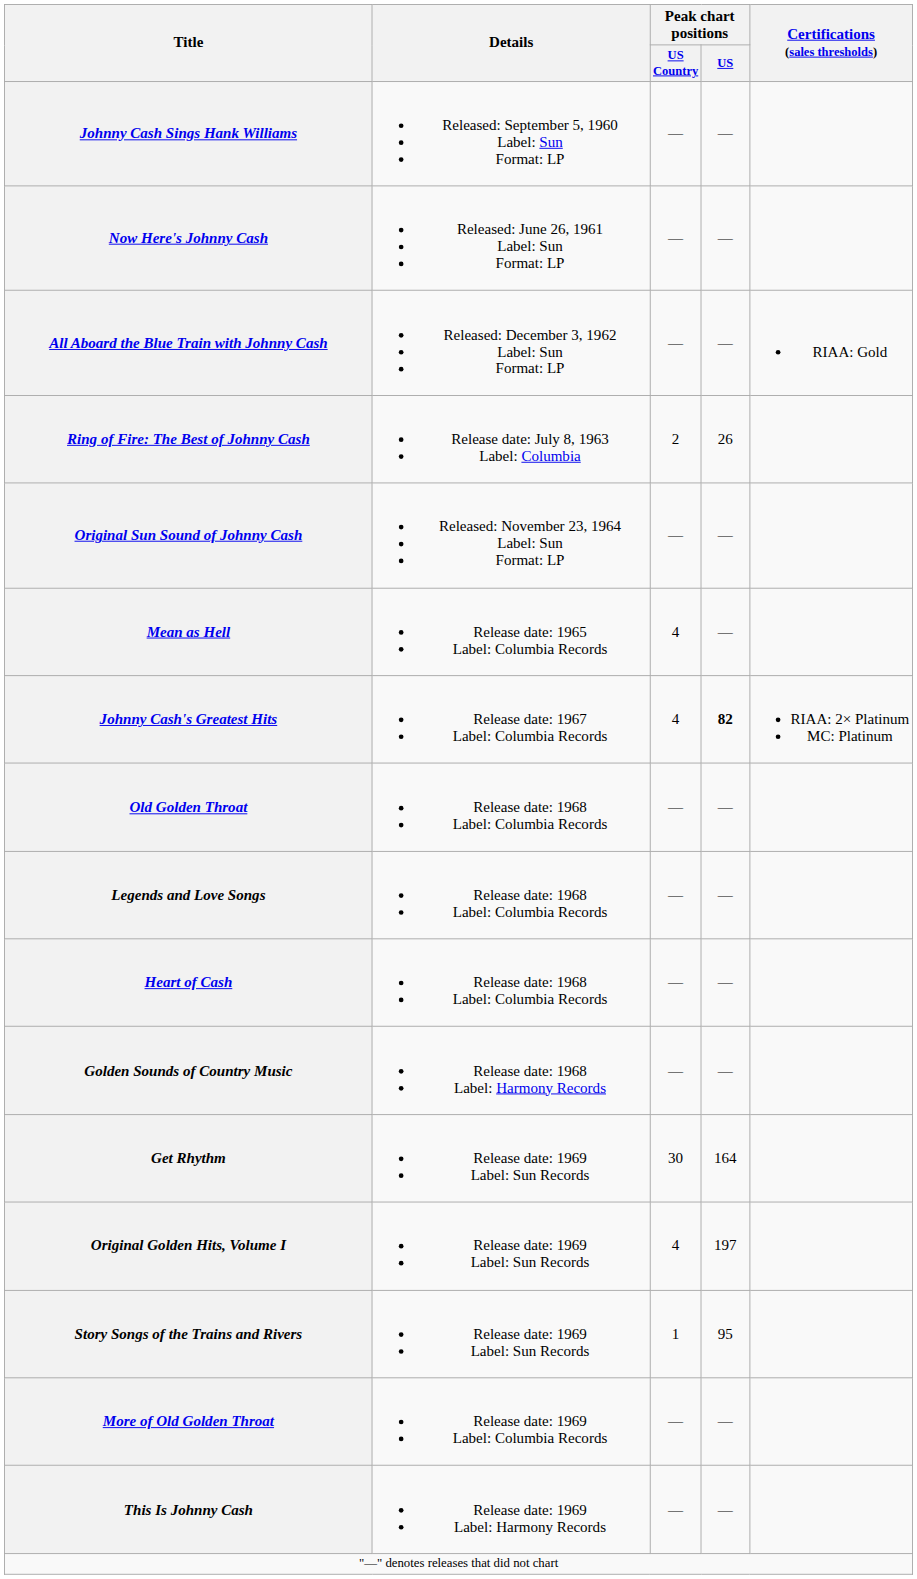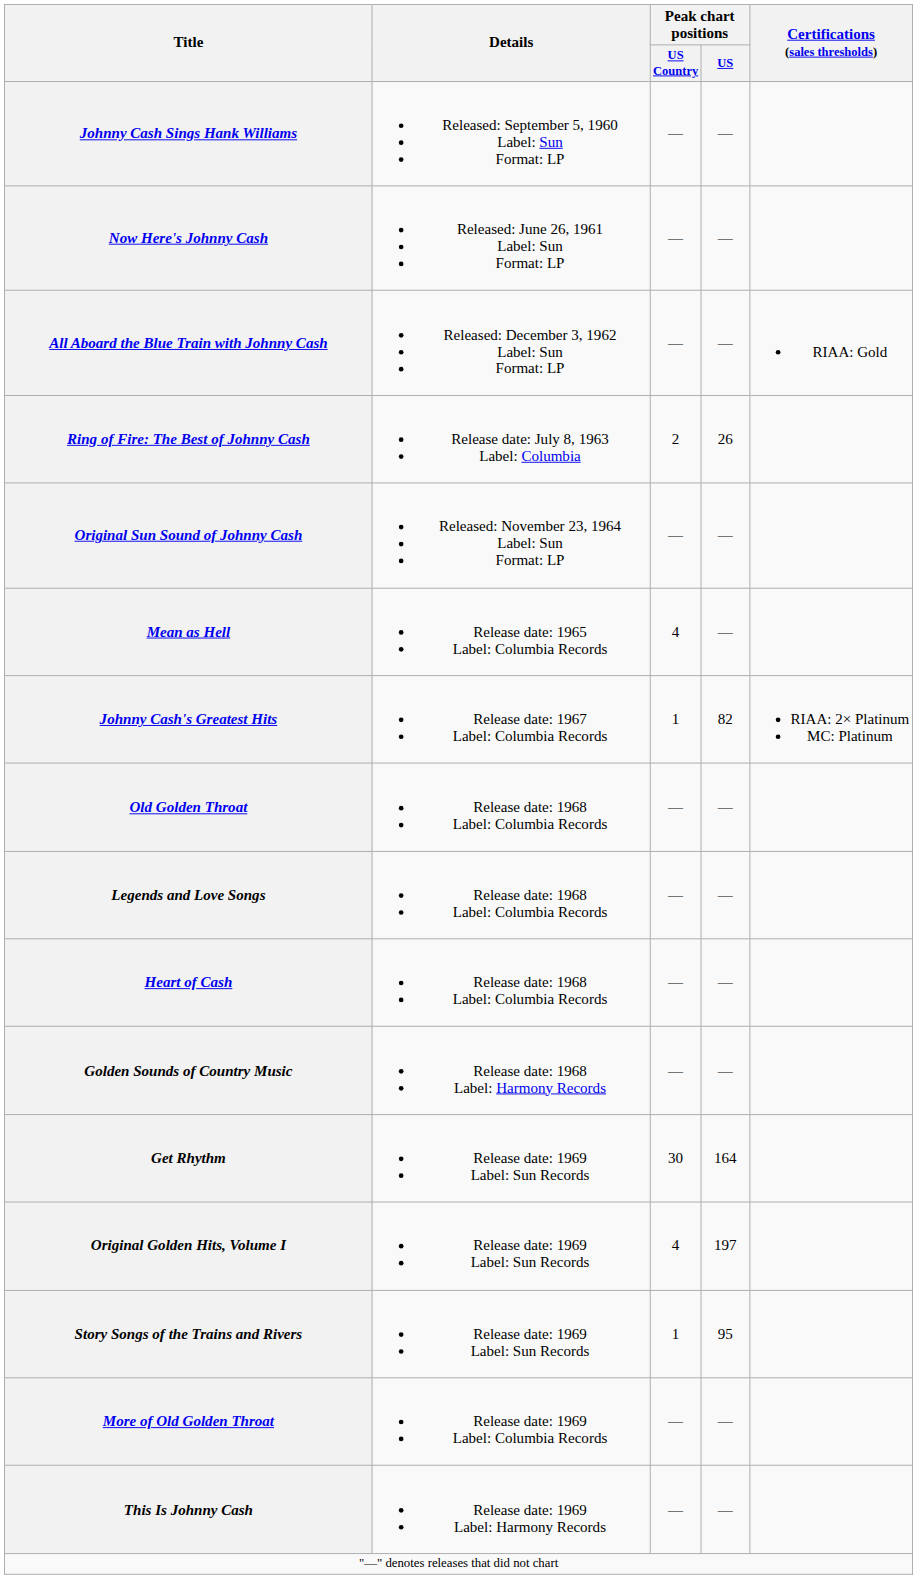 <table class="wikitable plainrowheaders" style="text-align:center;">
 <tr>
 <th rowspan="2" style="width:24em;">Title</th>
 <th rowspan="2" style="width:18em;">Details</th>
 <th colspan="2">Peak chart<br>positions</th>
 <th rowspan="2"><a href='#'>Certifications</a><br><small>(<a href='#'>sales thresholds</a>)</small></th>
 </tr>
 <tr style="font-size:smaller;">
 <th style="width:45px;"><a href='#'>US Country</a></th>
 <th style="width:45px;"><a href='#'>US</a></th>
 </tr>
 <tr>
 <th scope="row"><em><a href='#'>Johnny Cash Sings Hank Williams</a></em></th>
 <td><br><ul><li>Released: September 5, 1960</li><li>Label: <a href='#'>Sun</a></li><li>Format: LP</li></ul></td>
 <td>—</td>
 <td>—</td>
 <td></td>
 </tr>
 <tr>
 <th scope="row"><em><a href='#'>Now Here's Johnny Cash</a></em></th>
 <td><br><ul><li>Released: June 26, 1961</li><li>Label: Sun</li><li>Format: LP</li></ul></td>
 <td>—</td>
 <td>—</td>
 <td></td>
 </tr>
 <tr>
 <th scope="row"><em><a href='#'>All Aboard the Blue Train with Johnny Cash</a></em></th>
 <td><br><ul><li>Released: December 3, 1962</li><li>Label: Sun</li><li>Format: LP</li></ul></td>
 <td>—</td>
 <td>—</td>
 <td><br><ul><li>RIAA: Gold</li></ul></td>
 </tr>
 <tr>
 <th scope="row"><em><a href='#'>Ring of Fire: The Best of Johnny Cash</a></em></th>
 <td><br><ul><li>Release date: July 8, 1963</li><li>Label: <a href='#'>Columbia</a></li></ul></td>
 <td>2</td>
 <td>26</td>
 <td></td>
 </tr>
 <tr>
 <th scope="row"><em><a href='#'>Original Sun Sound of Johnny Cash</a></em></th>
 <td><br><ul><li>Released: November 23, 1964</li><li>Label: Sun</li><li>Format: LP</li></ul></td>
 <td>—</td>
 <td>—</td>
 <td></td>
 </tr>
 <tr>
 <th scope="row"><em><a href='#'>Mean as Hell</a></em></th>
 <td><br><ul><li>Release date: 1965</li><li>Label: Columbia Records</li></ul></td>
 <td>4</td>
 <td>—</td>
 <td></td>
 </tr>
 <tr>
 <th scope="row"><em><a href='#'>Johnny Cash's Greatest Hits</a></em></th>
 <td><br><ul><li>Release date: 1967</li><li>Label: Columbia Records</li></ul></td>
-<td>4</td>
-<td><strong>82</strong></td>
+<td>1</td>
+<td>82</td>
 <td><br><ul><li>RIAA: 2× Platinum</li><li>MC: Platinum</li></ul></td>
 </tr>
 <tr>
 <th scope="row"><em><a href='#'>Old Golden Throat</a></em></th>
 <td><br><ul><li>Release date: 1968</li><li>Label: Columbia Records</li></ul></td>
 <td>—</td>
 <td>—</td>
 <td></td>
 </tr>
 <tr>
 <th scope="row"><em>Legends and Love Songs</em></th>
 <td><br><ul><li>Release date: 1968</li><li>Label: Columbia Records</li></ul></td>
 <td>—</td>
 <td>—</td>
 <td></td>
 </tr>
 <tr>
 <th scope="row"><em><a href='#'>Heart of Cash</a></em></th>
 <td><br><ul><li>Release date: 1968</li><li>Label: Columbia Records</li></ul></td>
 <td>—</td>
 <td>—</td>
 <td></td>
 </tr>
 <tr>
 <th scope="row"><em>Golden Sounds of Country Music</em></th>
 <td><br><ul><li>Release date: 1968</li><li>Label: <a href='#'>Harmony Records</a></li></ul></td>
 <td>—</td>
 <td>—</td>
 <td></td>
 </tr>
 <tr>
 <th scope="row"><em>Get Rhythm</em></th>
 <td><br><ul><li>Release date: 1969</li><li>Label: Sun Records</li></ul></td>
 <td>30</td>
 <td>164</td>
 <td></td>
 </tr>
 <tr>
 <th scope="row"><em>Original Golden Hits, Volume I</em></th>
 <td><br><ul><li>Release date: 1969</li><li>Label: Sun Records</li></ul></td>
 <td>4</td>
 <td>197</td>
 <td></td>
 </tr>
 <tr>
 <th scope="row"><em>Story Songs of the Trains and Rivers</em></th>
 <td><br><ul><li>Release date: 1969</li><li>Label: Sun Records</li></ul></td>
 <td>1</td>
 <td>95</td>
 <td></td>
 </tr>
 <tr>
 <th scope="row"><em><a href='#'>More of Old Golden Throat</a></em></th>
 <td><br><ul><li>Release date: 1969</li><li>Label: Columbia Records</li></ul></td>
 <td>—</td>
 <td>—</td>
 <td></td>
 </tr>
 <tr>
 <th scope="row"><em>This Is Johnny Cash</em></th>
 <td><br><ul><li>Release date: 1969</li><li>Label: Harmony Records</li></ul></td>
 <td>—</td>
 <td>—</td>
 <td></td>
 </tr>
 <tr>
 <td colspan="5" style="font-size:85%">"—" denotes releases that did not chart</td>
 </tr>
 </table>
